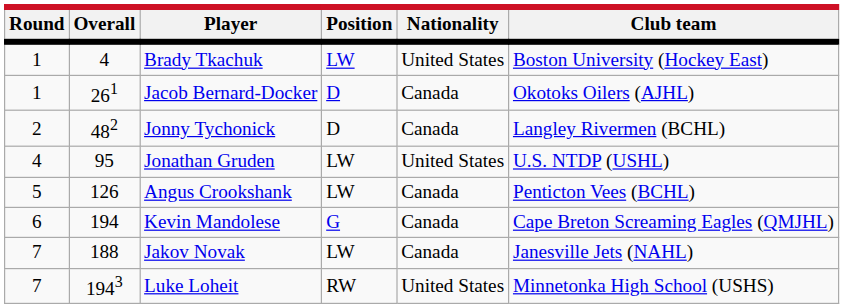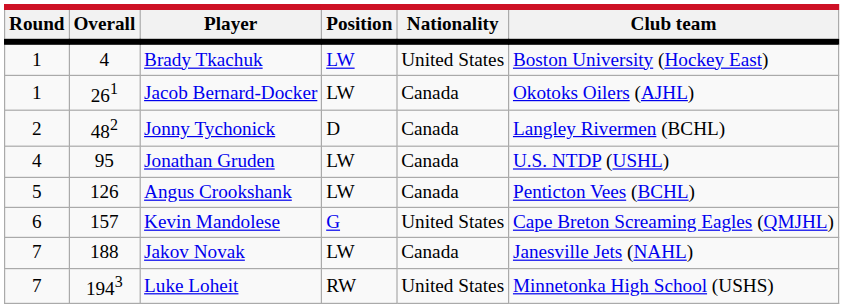 <table class="wikitable sortable">
 <tr style= "background:#FFFFFF; border-top:#CE1126 5px solid; border-bottom:#000000 5px solid;">
 <th>Round</th>
 <th>Overall</th>
 <th>Player</th>
 <th>Position</th>
 <th>Nationality</th>
 <th>Club team</th>
 </tr>
 <tr>
 <td style="text-align:center;">1</td>
 <td style="text-align:center;">4</td>
 <td><a href='#'>Brady Tkachuk</a></td>
 <td><a href='#'>LW</a></td>
 <td> United States</td>
 <td><a href='#'>Boston University</a> (<a href='#'>Hockey East</a>)</td>
 </tr>
 <tr>
 <td style="text-align:center;">1</td>
 <td style="text-align:center;">26<sup>1</sup></td>
 <td><a href='#'>Jacob Bernard-Docker</a></td>
-<td><a href='#'>D</a></td>
+<td>LW</td>
 <td> Canada</td>
 <td><a href='#'>Okotoks Oilers</a> (<a href='#'>AJHL</a>)</td>
 </tr>
 <tr>
 <td style="text-align:center;">2</td>
 <td style="text-align:center;">48<sup>2</sup></td>
 <td><a href='#'>Jonny Tychonick</a></td>
 <td>D</td>
 <td> Canada</td>
 <td><a href='#'>Langley Rivermen</a> (BCHL)</td>
 </tr>
 <tr>
 <td style="text-align:center;">4</td>
 <td style="text-align:center;">95</td>
 <td><a href='#'>Jonathan Gruden</a></td>
 <td>LW</td>
-<td> United States</td>
+<td> Canada</td>
 <td><a href='#'>U.S. NTDP</a> (<a href='#'>USHL</a>)</td>
 </tr>
 <tr>
 <td style="text-align:center;">5</td>
 <td style="text-align:center;">126</td>
 <td><a href='#'>Angus Crookshank</a></td>
 <td>LW</td>
 <td> Canada</td>
 <td><a href='#'>Penticton Vees</a> (<a href='#'>BCHL</a>)</td>
 </tr>
 <tr>
 <td style="text-align:center;">6</td>
-<td style="text-align:center;">194</td>
+<td style="text-align:center;">157</td>
 <td><a href='#'>Kevin Mandolese</a></td>
 <td><a href='#'>G</a></td>
-<td> Canada</td>
+<td> United States</td>
 <td><a href='#'>Cape Breton Screaming Eagles</a> (<a href='#'>QMJHL</a>)</td>
 </tr>
 <tr>
 <td style="text-align:center;">7</td>
 <td style="text-align:center;">188</td>
 <td><a href='#'>Jakov Novak</a></td>
 <td>LW</td>
 <td> Canada</td>
 <td><a href='#'>Janesville Jets</a> (<a href='#'>NAHL</a>)</td>
 </tr>
 <tr>
 <td style="text-align:center;">7</td>
 <td style="text-align:center;">194<sup>3</sup></td>
 <td><a href='#'>Luke Loheit</a></td>
 <td>RW</td>
 <td> United States</td>
 <td><a href='#'>Minnetonka High School</a> (USHS)</td>
 </tr>
 </table>
